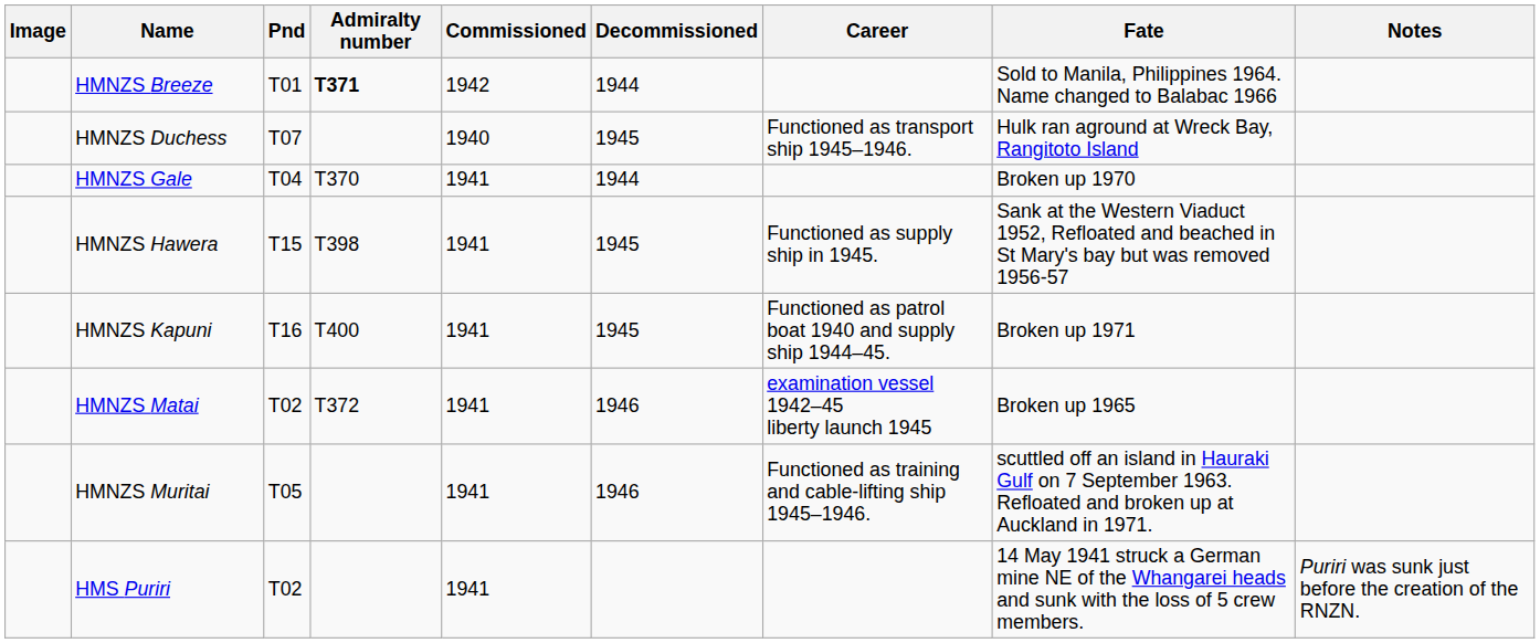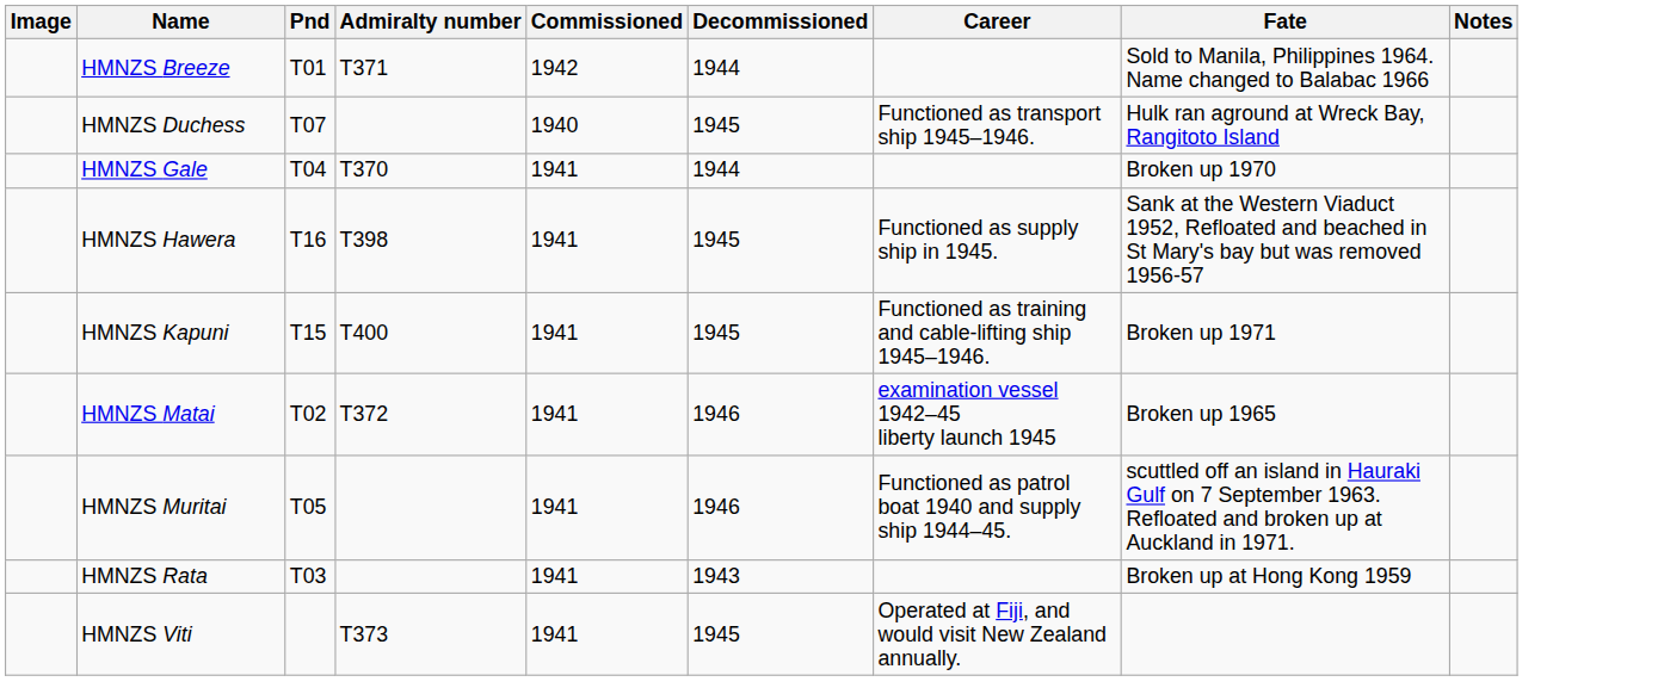 <table class="wikitable">
 <tr>
 <th>Image</th>
 <th width="150">Name</th>
 <th>Pnd</th>
 <th>Admiralty number</th>
 <th width="70">Commissioned</th>
 <th>Decommissioned</th>
 <th width="180">Career</th>
 <th width="240">Fate</th>
 <th>Notes</th>
 </tr>
 <tr>
 <td></td>
 <td><a href='#'>HMNZS <em>Breeze</em></a></td>
 <td>T01</td>
-<td><strong>T371</strong></td>
+<td>T371</td>
 <td>1942</td>
 <td>1944</td>
 <td></td>
 <td>Sold to Manila, Philippines 1964. Name changed to Balabac 1966</td>
 <td></td>
 </tr>
 <tr>
 <td></td>
 <td>HMNZS <em>Duchess</em></td>
 <td>T07</td>
 <td></td>
 <td>1940</td>
 <td>1945</td>
 <td>Functioned as transport ship 1945–1946.</td>
 <td>Hulk ran aground at Wreck Bay, <a href='#'>Rangitoto Island</a></td>
 <td></td>
 </tr>
 <tr>
 <td></td>
 <td><a href='#'>HMNZS <em>Gale</em></a></td>
 <td>T04</td>
 <td>T370</td>
 <td>1941</td>
 <td>1944</td>
 <td></td>
 <td>Broken  up 1970</td>
 <td></td>
 </tr>
 <tr>
 <td></td>
 <td>HMNZS <em>Hawera</em></td>
-<td>T15</td>
+<td>T16</td>
 <td>T398</td>
 <td>1941</td>
 <td>1945</td>
 <td>Functioned as supply ship in 1945.</td>
 <td>Sank at the Western Viaduct 1952, Refloated and beached in St Mary's bay but was removed 1956-57</td>
 <td></td>
 </tr>
 <tr>
 <td></td>
 <td>HMNZS <em>Kapuni</em></td>
-<td>T16</td>
+<td>T15</td>
 <td>T400</td>
 <td>1941</td>
 <td>1945</td>
-<td>Functioned as patrol boat 1940 and supply ship 1944–45.</td>
+<td>Functioned as training and cable-lifting ship 1945–1946.</td>
 <td>Broken up 1971</td>
 <td></td>
 </tr>
 <tr>
 <td></td>
 <td><a href='#'>HMNZS <em>Matai</em></a></td>
 <td>T02</td>
 <td>T372</td>
 <td>1941</td>
 <td>1946</td>
 <td><a href='#'>examination vessel</a> 1942–45<br>liberty launch 1945</td>
 <td>Broken up 1965</td>
 <td></td>
 </tr>
 <tr>
 <td></td>
 <td>HMNZS <em>Muritai</em></td>
 <td>T05</td>
 <td></td>
 <td>1941</td>
 <td>1946</td>
-<td>Functioned as training and cable-lifting ship 1945–1946.</td>
+<td>Functioned as patrol boat 1940 and supply ship 1944–45.</td>
 <td>scuttled off an island in <a href='#'>Hauraki Gulf</a> on 7 September 1963. Refloated and broken up at Auckland in 1971.</td>
 <td></td>
 </tr>
 <tr>
 <td></td>
-<td><a href='#'>HMS <em>Puriri</em></a></td>
-<td>T02</td>
+<td>HMNZS <em>Rata</em></td>
+<td>T03</td>
 <td></td>
 <td>1941</td>
+<td>1943</td>
+<td></td>
+<td>Broken up at Hong Kong 1959</td>
+<td></td>
+</tr>
+<tr>
+<td></td>
+<td>HMNZS <em>Viti</em></td>
+<td></td>
+<td>T373</td>
+<td>1941</td>
+<td>1945</td>
+<td>Operated at <a href='#'>Fiji</a>, and would visit New Zealand annually.</td>
 <td></td>
 <td></td>
-<td>14 May 1941 struck a German mine  NE of the <a href='#'>Whangarei heads</a> and sunk with the loss of 5 crew members.</td>
-<td><em>Puriri</em> was sunk just before the creation of the RNZN.</td>
 </tr>
 </table>
